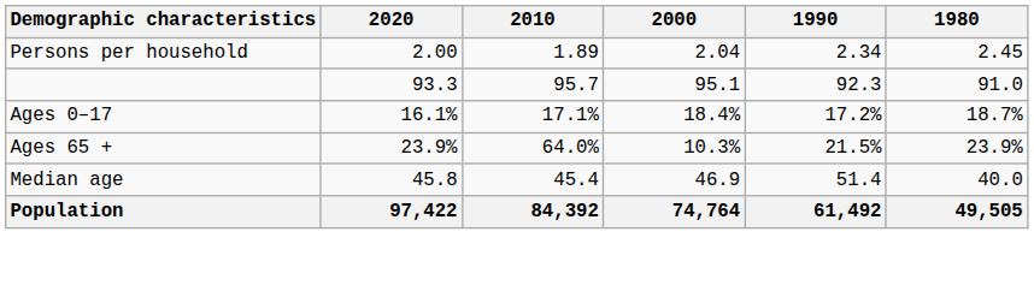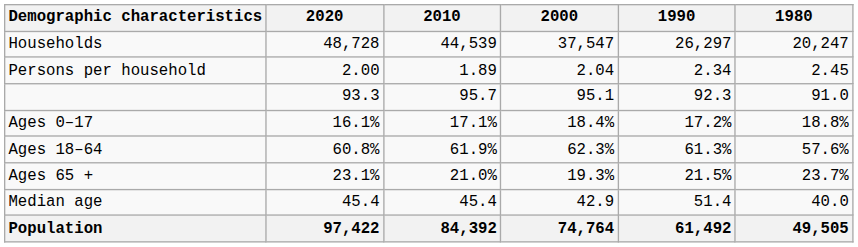 <table class="wikitable" style="font-size: 90%; text-align: right;">
 <tr>
 <th>Demographic characteristics</th>
 <th style="width: 7em;">2020</th>
 <th style="width: 7em;">2010</th>
 <th style="width: 7em;">2000</th>
 <th style="width: 7em;">1990</th>
 <th style="width: 7em;">1980</th>
+</tr>
+<tr>
+<td style="text-align:left">Households</td>
+<td>48,728</td>
+<td>44,539</td>
+<td>37,547</td>
+<td>26,297</td>
+<td>20,247</td>
 </tr>
 <tr>
 <td style="text-align:left">Persons per household</td>
 <td>2.00</td>
 <td>1.89</td>
 <td>2.04</td>
 <td>2.34</td>
 <td>2.45</td>
 </tr>
 <tr>
 <td style="text-align:left"></td>
 <td>93.3</td>
 <td>95.7</td>
 <td>95.1</td>
 <td>92.3</td>
 <td>91.0</td>
 </tr>
 <tr>
 <td style="text-align:left">Ages 0–17</td>
 <td>16.1%</td>
 <td>17.1%</td>
 <td>18.4%</td>
 <td>17.2%</td>
-<td>18.7%</td>
+<td>18.8%</td>
+</tr>
+<tr>
+<td style="text-align:left">Ages 18–64</td>
+<td>60.8%</td>
+<td>61.9%</td>
+<td>62.3%</td>
+<td>61.3%</td>
+<td>57.6%</td>
 </tr>
 <tr>
 <td style="text-align:left">Ages 65 +</td>
-<td>23.9%</td>
-<td>64.0%</td>
-<td>10.3%</td>
+<td>23.1%</td>
+<td>21.0%</td>
+<td>19.3%</td>
 <td>21.5%</td>
-<td>23.9%</td>
+<td>23.7%</td>
 </tr>
 <tr>
 <td style="text-align:left">Median age</td>
-<td>45.8</td>
 <td>45.4</td>
-<td>46.9</td>
+<td>45.4</td>
+<td>42.9</td>
 <td>51.4</td>
 <td>40.0</td>
 </tr>
 <tr>
 <th style="text-align:left">Population</th>
 <th style="text-align:right">97,422</th>
 <th style="text-align:right">84,392</th>
 <th style="text-align:right">74,764</th>
 <th style="text-align:right">61,492</th>
 <th style="text-align:right">49,505</th>
 </tr>
 </table>
